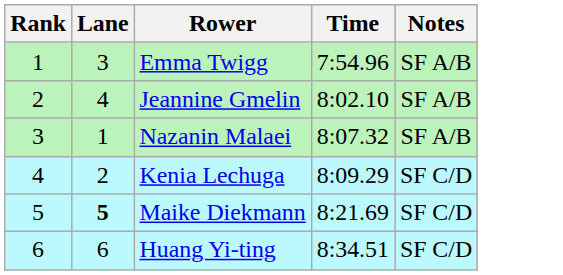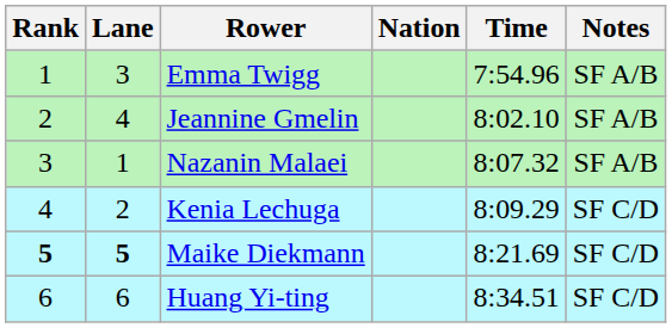 <table class="wikitable sortable" style="text-align:center">
 <tr>
 <th>Rank</th>
 <th>Lane</th>
 <th>Rower</th>
+<th>Nation</th>
 <th>Time</th>
 <th>Notes</th>
 </tr>
 <tr bgcolor=bbf3bb>
 <td>1</td>
 <td>3</td>
 <td align=left><a href='#'>Emma Twigg</a></td>
+<td align=left></td>
 <td>7:54.96</td>
 <td>SF A/B</td>
 </tr>
 <tr bgcolor=bbf3bb>
 <td>2</td>
 <td>4</td>
 <td align=left><a href='#'>Jeannine Gmelin</a></td>
+<td align=left></td>
 <td>8:02.10</td>
 <td>SF A/B</td>
 </tr>
 <tr bgcolor=bbf3bb>
 <td>3</td>
 <td>1</td>
 <td align=left><a href='#'>Nazanin Malaei</a></td>
+<td align=left></td>
 <td>8:07.32</td>
 <td>SF A/B</td>
 </tr>
 <tr bgcolor=bbf9ff>
 <td>4</td>
 <td>2</td>
 <td align="left"><a href='#'>Kenia Lechuga</a></td>
+<td align="left"></td>
 <td>8:09.29</td>
 <td>SF C/D</td>
 </tr>
 <tr bgcolor=bbf9ff>
-<td>5</td>
+<td><strong>5</strong></td>
 <td><strong>5</strong></td>
 <td align="left"><a href='#'>Maike Diekmann</a></td>
+<td align="left"></td>
 <td>8:21.69</td>
 <td>SF C/D</td>
 </tr>
 <tr bgcolor=bbf9ff>
 <td>6</td>
 <td>6</td>
 <td align=left><a href='#'>Huang Yi-ting</a></td>
+<td align=left></td>
 <td>8:34.51</td>
 <td>SF C/D</td>
 </tr>
 </table>
